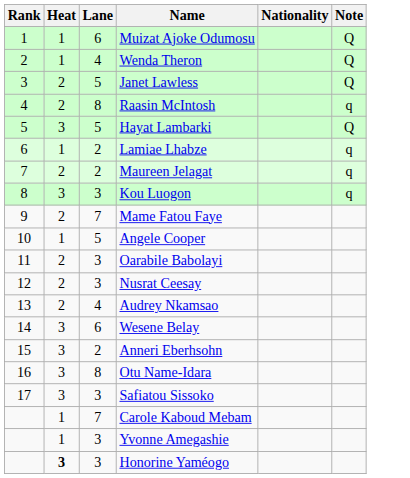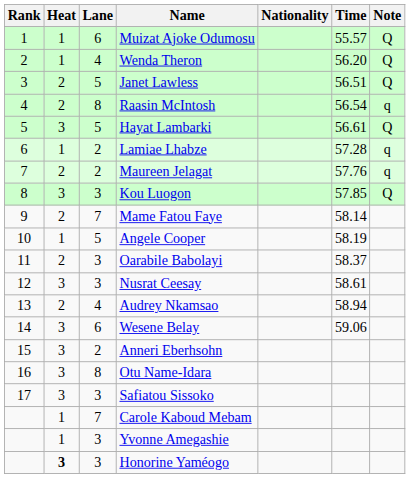 <table class="wikitable sortable" style="text-align:center">
 <tr>
 <th>Rank</th>
 <th>Heat</th>
 <th>Lane</th>
 <th>Name</th>
 <th>Nationality</th>
+<th>Time</th>
 <th>Note</th>
 </tr>
 <tr bgcolor=ccffcc>
 <td>1</td>
 <td>1</td>
 <td>6</td>
 <td align="left"><a href='#'>Muizat Ajoke Odumosu</a></td>
 <td align=left></td>
+<td>55.57</td>
 <td>Q</td>
 </tr>
 <tr bgcolor=ccffcc>
 <td>2</td>
 <td>1</td>
 <td>4</td>
 <td align="left"><a href='#'>Wenda Theron</a></td>
 <td align=left></td>
+<td>56.20</td>
 <td>Q</td>
 </tr>
 <tr bgcolor=ccffcc>
 <td>3</td>
 <td>2</td>
 <td>5</td>
 <td align="left"><a href='#'>Janet Lawless</a></td>
 <td align=left></td>
+<td>56.51</td>
 <td>Q</td>
 </tr>
 <tr bgcolor=ccffcc>
 <td>4</td>
 <td>2</td>
 <td>8</td>
 <td align="left"><a href='#'>Raasin McIntosh</a></td>
 <td align=left></td>
+<td>56.54</td>
 <td>q</td>
 </tr>
 <tr bgcolor=ccffcc>
 <td>5</td>
 <td>3</td>
 <td>5</td>
 <td align="left"><a href='#'>Hayat Lambarki</a></td>
 <td align=left></td>
+<td>56.61</td>
 <td>Q</td>
 </tr>
 <tr bgcolor=ddffdd>
 <td>6</td>
 <td>1</td>
 <td>2</td>
 <td align="left"><a href='#'>Lamiae Lhabze</a></td>
 <td align=left></td>
+<td>57.28</td>
 <td>q</td>
 </tr>
 <tr bgcolor=ddffdd>
 <td>7</td>
 <td>2</td>
 <td>2</td>
 <td align="left"><a href='#'>Maureen Jelagat</a></td>
 <td align=left></td>
+<td>57.76</td>
 <td>q</td>
 </tr>
 <tr bgcolor=ccffcc>
 <td>8</td>
 <td>3</td>
 <td>3</td>
 <td align="left"><a href='#'>Kou Luogon</a></td>
 <td align=left></td>
-<td>q</td>
+<td>57.85</td>
+<td>Q</td>
 </tr>
 <tr>
 <td>9</td>
 <td>2</td>
 <td>7</td>
 <td align="left"><a href='#'>Mame Fatou Faye</a></td>
 <td align=left></td>
+<td>58.14</td>
 <td></td>
 </tr>
 <tr>
 <td>10</td>
 <td>1</td>
 <td>5</td>
 <td align="left"><a href='#'>Angele Cooper</a></td>
 <td align=left></td>
+<td>58.19</td>
 <td></td>
 </tr>
 <tr>
 <td>11</td>
 <td>2</td>
 <td>3</td>
 <td align="left"><a href='#'>Oarabile Babolayi</a></td>
 <td align=left></td>
+<td>58.37</td>
 <td></td>
 </tr>
 <tr>
 <td>12</td>
-<td>2</td>
+<td>3</td>
 <td>3</td>
 <td align="left"><a href='#'>Nusrat Ceesay</a></td>
 <td align=left></td>
+<td>58.61</td>
 <td></td>
 </tr>
 <tr>
 <td>13</td>
 <td>2</td>
 <td>4</td>
 <td align="left"><a href='#'>Audrey Nkamsao</a></td>
 <td align=left></td>
+<td>58.94</td>
 <td></td>
 </tr>
 <tr>
 <td>14</td>
 <td>3</td>
 <td>6</td>
 <td align="left"><a href='#'>Wesene Belay</a></td>
 <td align=left></td>
+<td>59.06</td>
 <td></td>
 </tr>
 <tr>
 <td>15</td>
 <td>3</td>
 <td>2</td>
 <td align="left"><a href='#'>Anneri Eberhsohn</a></td>
 <td align=left></td>
 <td></td>
+<td></td>
 </tr>
 <tr>
 <td>16</td>
 <td>3</td>
 <td>8</td>
 <td align="left"><a href='#'>Otu Name-Idara</a></td>
 <td align=left></td>
+<td></td>
 <td></td>
 </tr>
 <tr>
 <td>17</td>
 <td>3</td>
 <td>3</td>
 <td align="left"><a href='#'>Safiatou Sissoko</a></td>
 <td align=left></td>
 <td></td>
+<td></td>
 </tr>
 <tr>
 <td></td>
 <td>1</td>
 <td>7</td>
 <td align="left"><a href='#'>Carole Kaboud Mebam</a></td>
 <td align=left></td>
+<td></td>
 <td></td>
 </tr>
 <tr>
 <td></td>
 <td>1</td>
 <td>3</td>
 <td align="left"><a href='#'>Yvonne Amegashie</a></td>
 <td align=left></td>
 <td></td>
+<td></td>
 </tr>
 <tr>
 <td></td>
 <td><strong>3</strong></td>
 <td>3</td>
 <td align="left"><a href='#'>Honorine Yaméogo</a></td>
 <td align=left></td>
 <td></td>
+<td></td>
 </tr>
 </table>
